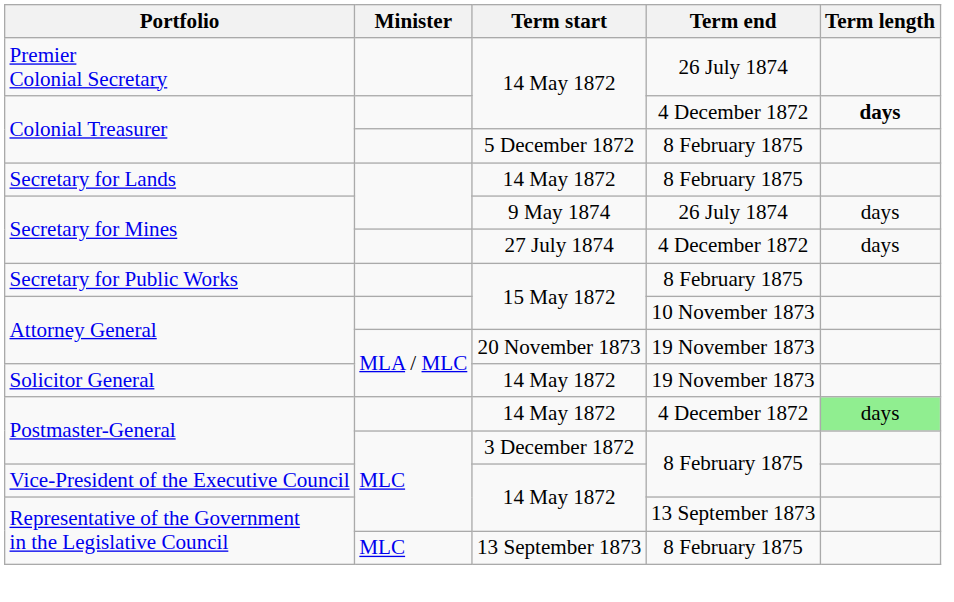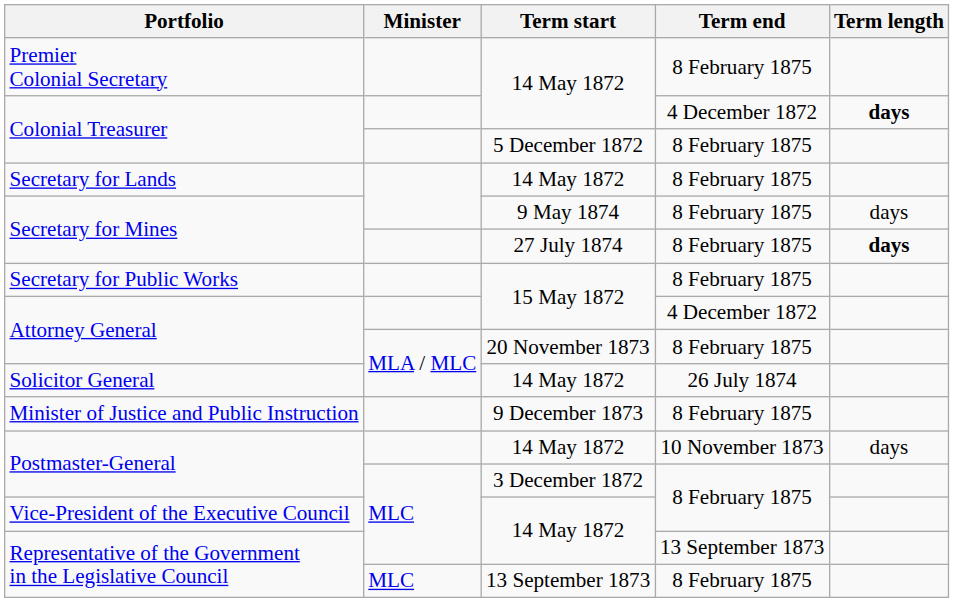 <table class="wikitable sortable">
 <tr>
 <th>Portfolio</th>
 <th>Minister</th>
 <th>Term start</th>
 <th>Term end</th>
 <th>Term length</th>
 </tr>
 <tr>
 <td><a href='#'>Premier</a><br><a href='#'>Colonial Secretary</a></td>
 <td></td>
 <td rowspan="2" align="center">14 May 1872</td>
-<td align="center">26 July 1874</td>
+<td align="center">8 February 1875</td>
 <td align="center"></td>
 </tr>
 <tr>
 <td rowspan="2"><a href='#'>Colonial Treasurer</a></td>
 <td></td>
 <td align="center">4 December 1872</td>
 <td align="center"><strong> days</strong></td>
 </tr>
 <tr>
 <td></td>
 <td align="center">5 December 1872</td>
 <td align="center">8 February 1875</td>
 <td align="center"></td>
 </tr>
 <tr>
 <td><a href='#'>Secretary for Lands</a></td>
 <td rowspan="2"></td>
 <td align="center">14 May 1872</td>
 <td align="center">8 February 1875</td>
 <td align="center"></td>
 </tr>
 <tr>
 <td rowspan="2"><a href='#'>Secretary for Mines</a></td>
 <td align="center">9 May 1874</td>
-<td align="center">26 July 1874</td>
+<td align="center">8 February 1875</td>
 <td align="center"> days</td>
 </tr>
 <tr>
 <td></td>
 <td align="center">27 July 1874</td>
-<td align="center">4 December 1872</td>
-<td align="center"> days</td>
+<td align="center">8 February 1875</td>
+<td align="center"><strong> days</strong></td>
 </tr>
 <tr>
 <td><a href='#'>Secretary for Public Works</a></td>
 <td></td>
 <td rowspan="2" align="center">15 May 1872</td>
 <td align="center">8 February 1875</td>
 <td align="center"></td>
 </tr>
 <tr>
 <td rowspan="2"><a href='#'>Attorney General</a></td>
 <td></td>
-<td align="center">10 November 1873</td>
+<td align="center">4 December 1872</td>
 <td align="center"></td>
 </tr>
 <tr>
 <td rowspan="2"> <a href='#'>MLA</a> / <a href='#'>MLC</a></td>
 <td align="center">20 November 1873</td>
-<td align="center">19 November 1873</td>
+<td align="center">8 February 1875</td>
 <td align="center"></td>
 </tr>
 <tr>
 <td><a href='#'>Solicitor General</a></td>
 <td align="center">14 May 1872</td>
-<td align="center">19 November 1873</td>
+<td align="center">26 July 1874</td>
+<td align="center"></td>
+</tr>
+<tr>
+<td><a href='#'>Minister of Justice and Public Instruction</a></td>
+<td></td>
+<td align="center">9 December 1873</td>
+<td align="center">8 February 1875</td>
 <td align="center"></td>
 </tr>
 <tr>
 <td rowspan="2"><a href='#'>Postmaster-General</a></td>
 <td></td>
 <td align="center">14 May 1872</td>
-<td align="center">4 December 1872</td>
-<td align="center" style="background: lightgreen;"> days</td>
+<td align="center">10 November 1873</td>
+<td align="center"> days</td>
 </tr>
 <tr>
 <td rowspan="3"> <a href='#'>MLC</a></td>
 <td align="center">3 December 1872</td>
 <td rowspan="2" align="center">8 February 1875</td>
 <td align="center"></td>
 </tr>
 <tr>
 <td><a href='#'>Vice-President of the Executive Council</a></td>
 <td rowspan="2" align="center">14 May 1872</td>
 <td align="center"></td>
 </tr>
 <tr>
 <td rowspan="2"><a href='#'>Representative of the Government<br>in the Legislative Council</a></td>
 <td align="center">13 September 1873</td>
 <td align="center"></td>
 </tr>
 <tr>
 <td> <a href='#'>MLC</a></td>
 <td align="center">13 September 1873</td>
 <td align="center">8 February 1875</td>
 <td align="center"></td>
 </tr>
 </table>
